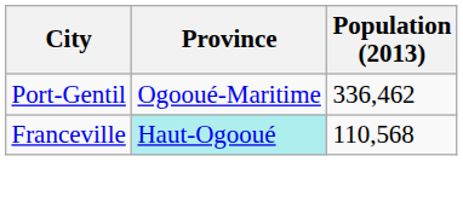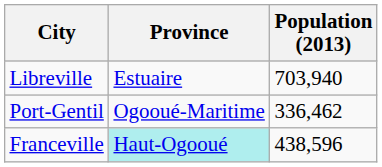 <table class="wikitable sortable sticky-header col3right">
 <tr>
 <th>City</th>
 <th>Province</th>
 <th>Population<br>(2013)</th>
+</tr>
+<tr>
+<td><a href='#'>Libreville</a></td>
+<td><a href='#'>Estuaire</a></td>
+<td>703,940</td>
 </tr>
 <tr>
 <td><a href='#'>Port-Gentil</a></td>
 <td><a href='#'>Ogooué-Maritime</a></td>
 <td>336,462</td>
 </tr>
 <tr>
 <td><a href='#'>Franceville</a></td>
 <td style="background: paleturquoise;"><a href='#'>Haut-Ogooué</a></td>
-<td>110,568</td>
+<td>438,596</td>
 </tr>
 </table>
